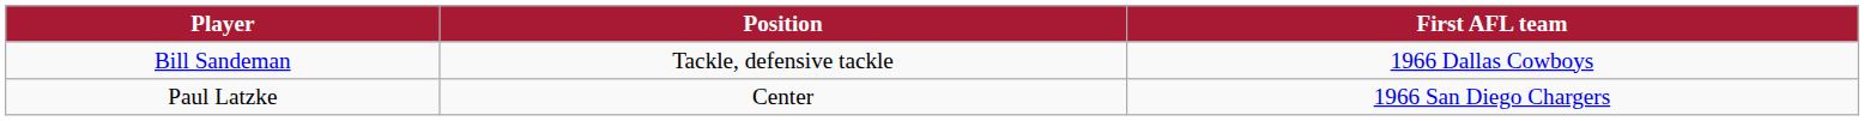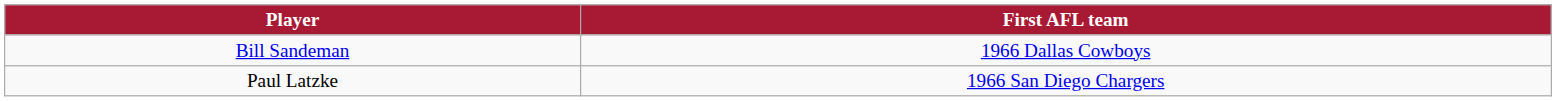 <table class="wikitable" width="65%">
 <tr align="center"  style="background:#A81933;color:#FFFFFF;">
 <td><strong>Player</strong></td>
-<td><strong>Position</strong></td>
 <td><strong>First AFL team</strong></td>
 </tr>
 <tr align="center" bgcolor="">
 <td><a href='#'>Bill Sandeman</a></td>
-<td>Tackle, defensive tackle</td>
 <td><a href='#'>1966 Dallas Cowboys</a></td>
 </tr>
 <tr align="center" bgcolor="">
 <td>Paul Latzke</td>
-<td>Center</td>
 <td><a href='#'>1966 San Diego Chargers</a></td>
 </tr>
 </table>
